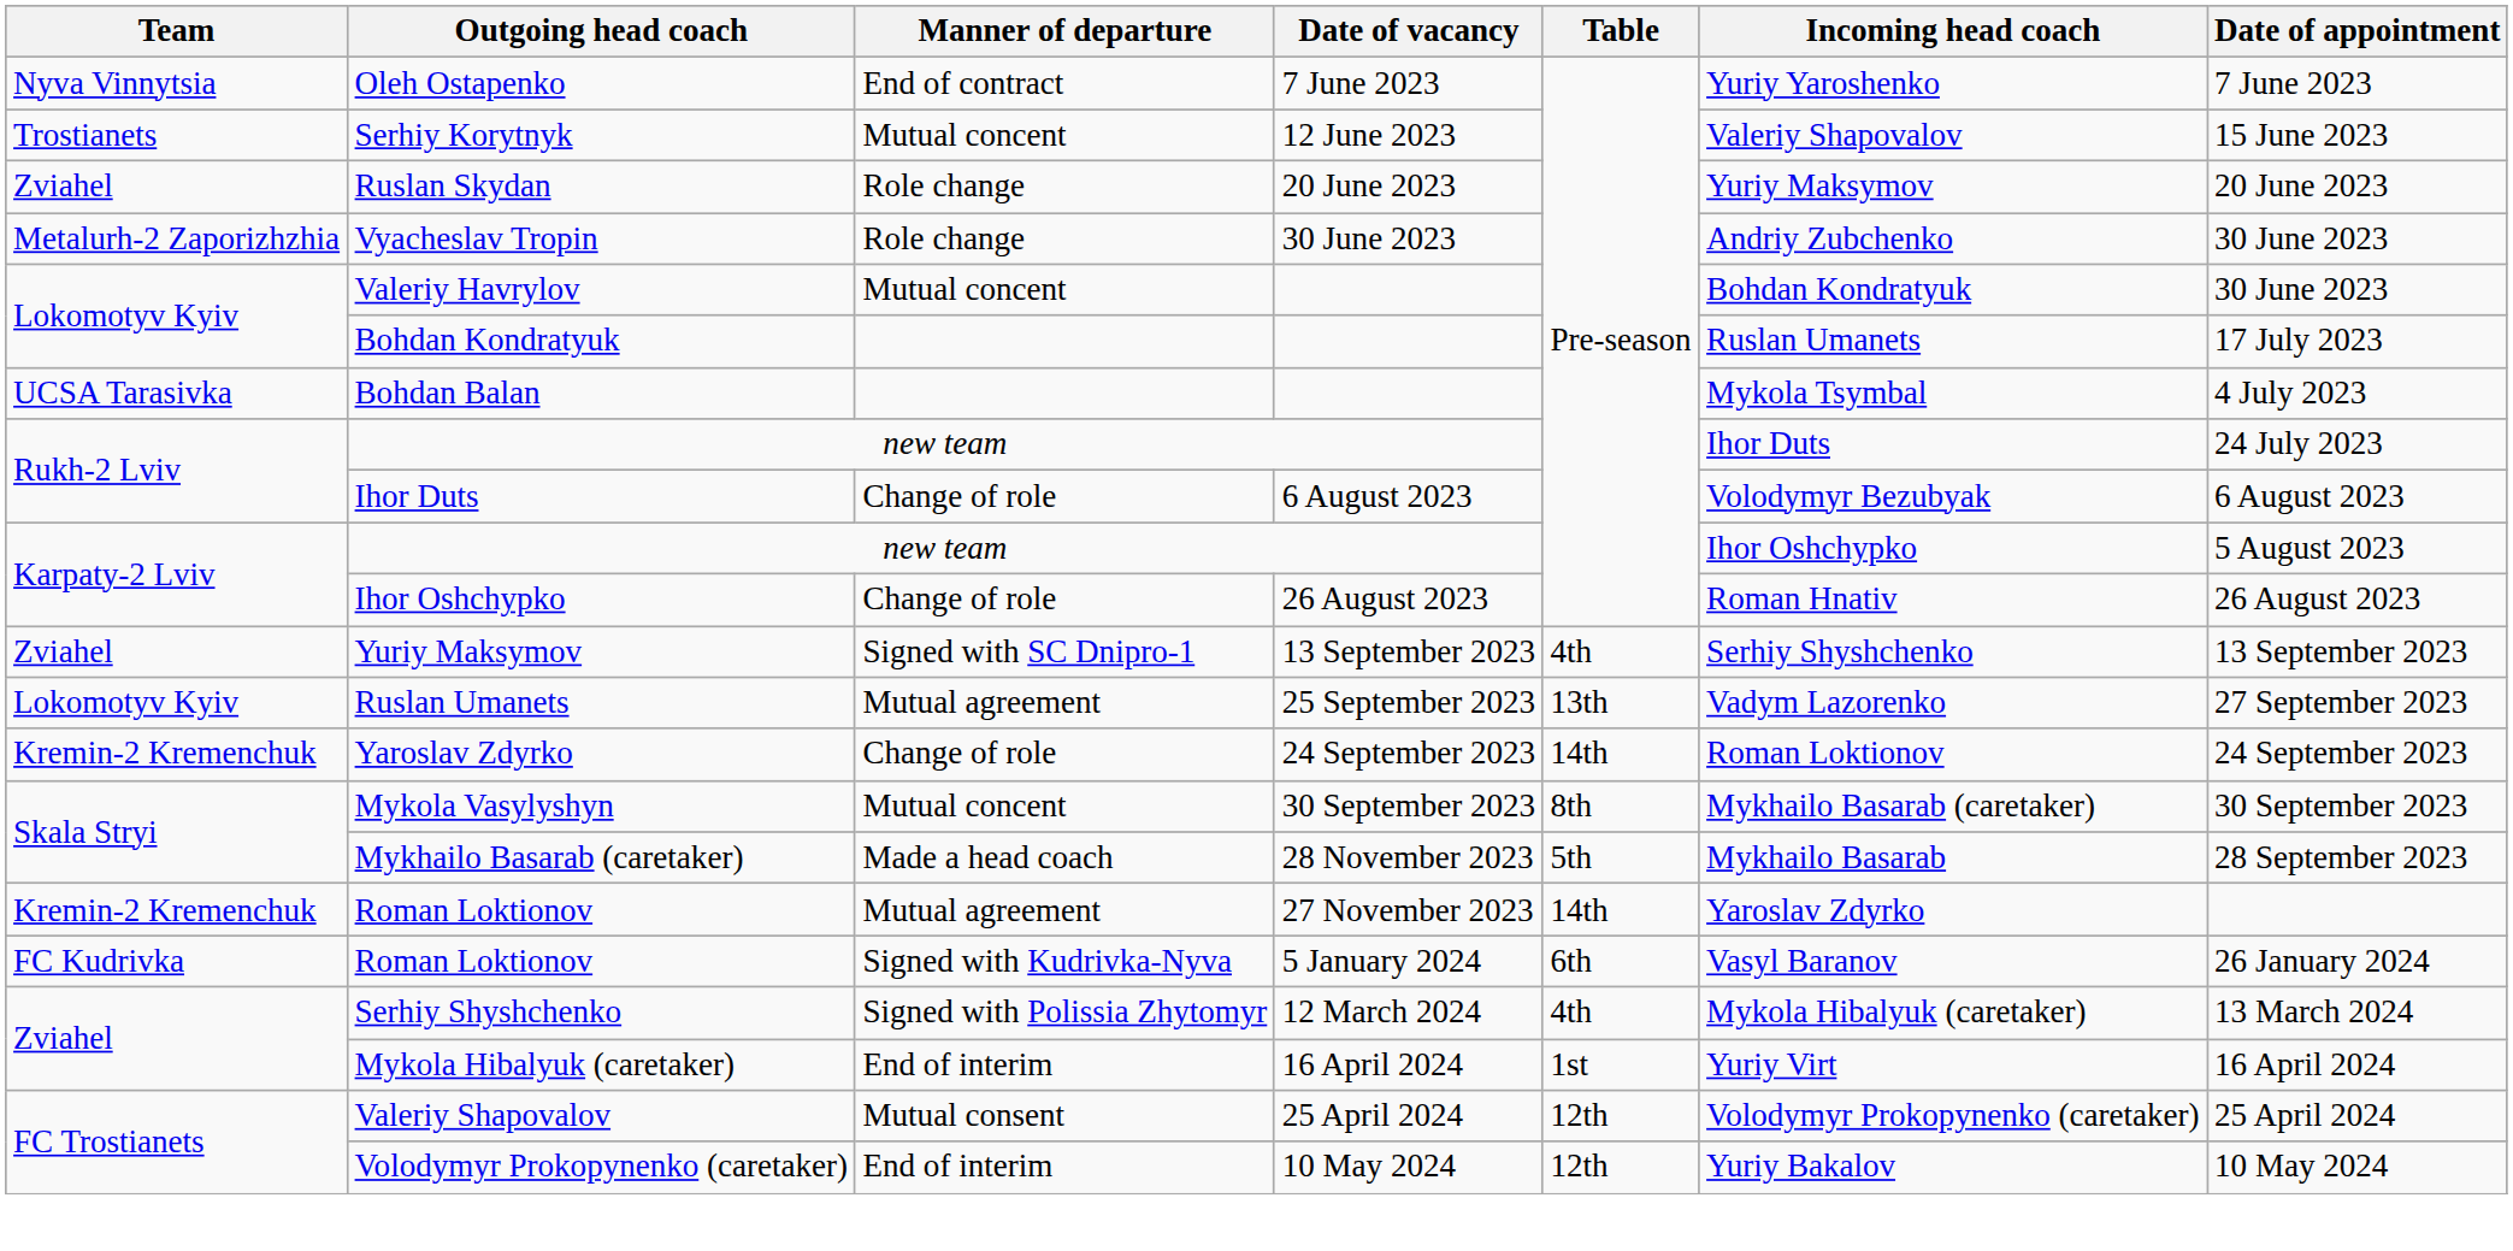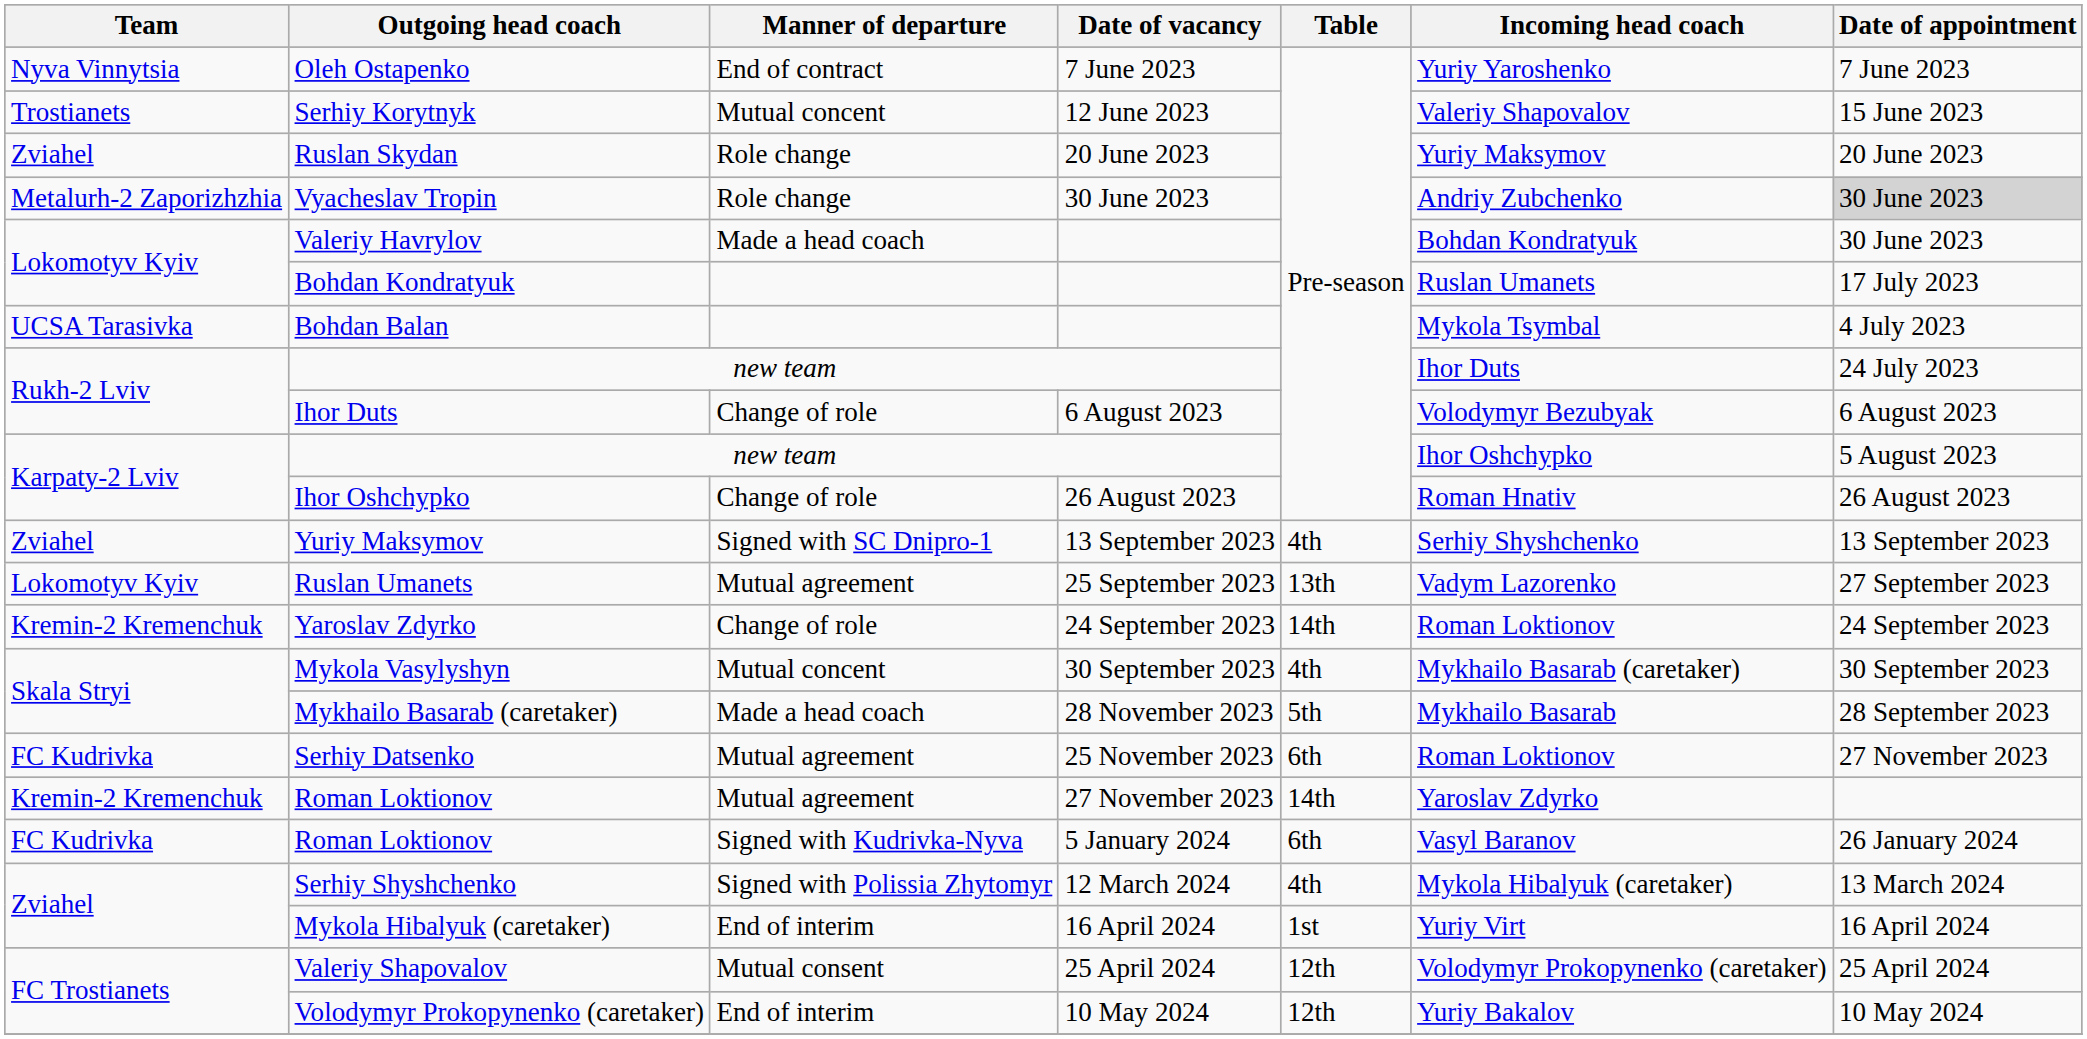 <table class="wikitable sortable">
 <tr>
 <th>Team</th>
 <th>Outgoing head coach</th>
 <th>Manner of departure</th>
 <th>Date of vacancy</th>
 <th>Table</th>
 <th>Incoming head coach</th>
 <th>Date of appointment</th>
 </tr>
 <tr>
 <td><a href='#'>Nyva Vinnytsia</a></td>
 <td><a href='#'>Oleh Ostapenko</a></td>
 <td>End of contract</td>
 <td>7 June 2023</td>
 <td rowspan=11>Pre-season</td>
 <td><a href='#'>Yuriy Yaroshenko</a></td>
 <td>7 June 2023</td>
 </tr>
 <tr>
 <td><a href='#'>Trostianets</a></td>
 <td><a href='#'>Serhiy Korytnyk</a></td>
 <td>Mutual concent</td>
 <td>12 June 2023</td>
 <td><a href='#'>Valeriy Shapovalov</a></td>
 <td>15 June 2023</td>
 </tr>
 <tr>
 <td><a href='#'>Zviahel</a></td>
 <td><a href='#'>Ruslan Skydan</a></td>
 <td>Role change</td>
 <td>20 June 2023</td>
 <td><a href='#'>Yuriy Maksymov</a></td>
 <td>20 June 2023</td>
 </tr>
 <tr>
 <td><a href='#'>Metalurh-2 Zaporizhzhia</a></td>
 <td><a href='#'>Vyacheslav Tropin</a></td>
 <td>Role change</td>
 <td>30 June 2023</td>
 <td><a href='#'>Andriy Zubchenko</a></td>
-<td>30 June 2023</td>
+<td style="background: lightgrey;">30 June 2023</td>
 </tr>
 <tr>
 <td rowspan=2><a href='#'>Lokomotyv Kyiv</a></td>
 <td><a href='#'>Valeriy Havrylov</a></td>
-<td>Mutual concent</td>
+<td>Made a head coach</td>
 <td></td>
 <td><a href='#'>Bohdan Kondratyuk</a></td>
 <td>30 June 2023</td>
 </tr>
 <tr>
 <td><a href='#'>Bohdan Kondratyuk</a></td>
 <td></td>
 <td></td>
 <td><a href='#'>Ruslan Umanets</a></td>
 <td>17 July 2023</td>
 </tr>
 <tr>
 <td><a href='#'>UCSA Tarasivka</a></td>
 <td><a href='#'>Bohdan Balan</a></td>
 <td></td>
 <td></td>
 <td><a href='#'>Mykola Tsymbal</a></td>
 <td>4 July 2023</td>
 </tr>
 <tr>
 <td rowspan=2><a href='#'>Rukh-2 Lviv</a></td>
 <td colspan=3 align=center><em>new team</em></td>
 <td><a href='#'>Ihor Duts</a></td>
 <td>24 July 2023</td>
 </tr>
 <tr>
 <td><a href='#'>Ihor Duts</a></td>
 <td>Change of role</td>
 <td>6 August 2023</td>
 <td><a href='#'>Volodymyr Bezubyak</a></td>
 <td>6 August 2023</td>
 </tr>
 <tr>
 <td rowspan=2><a href='#'>Karpaty-2 Lviv</a></td>
 <td colspan=3 align=center><em>new team</em></td>
 <td><a href='#'>Ihor Oshchypko</a></td>
 <td>5 August 2023</td>
 </tr>
 <tr>
 <td><a href='#'>Ihor Oshchypko</a></td>
 <td>Change of role</td>
 <td>26 August 2023</td>
 <td><a href='#'>Roman Hnativ</a></td>
 <td>26 August 2023</td>
 </tr>
 <tr>
 <td><a href='#'>Zviahel</a></td>
 <td><a href='#'>Yuriy Maksymov</a></td>
 <td>Signed with <a href='#'>SC Dnipro-1</a></td>
 <td>13 September 2023</td>
 <td>4th</td>
 <td><a href='#'>Serhiy Shyshchenko</a></td>
 <td>13 September 2023</td>
 </tr>
 <tr>
 <td><a href='#'>Lokomotyv Kyiv</a></td>
 <td><a href='#'>Ruslan Umanets</a></td>
 <td>Mutual agreement</td>
 <td>25 September 2023</td>
 <td>13th</td>
 <td><a href='#'>Vadym Lazorenko</a></td>
 <td>27 September 2023</td>
 </tr>
 <tr>
 <td><a href='#'>Kremin-2 Kremenchuk</a></td>
 <td><a href='#'>Yaroslav Zdyrko</a></td>
 <td>Change of role</td>
 <td>24 September 2023</td>
 <td>14th</td>
 <td><a href='#'>Roman Loktionov</a></td>
 <td>24 September 2023</td>
 </tr>
 <tr>
 <td rowspan=2><a href='#'>Skala Stryi</a></td>
 <td><a href='#'>Mykola Vasylyshyn</a></td>
 <td>Mutual concent</td>
 <td>30 September 2023</td>
-<td>8th</td>
+<td>4th</td>
 <td><a href='#'>Mykhailo Basarab</a> (caretaker)</td>
 <td>30 September 2023</td>
 </tr>
 <tr>
 <td><a href='#'>Mykhailo Basarab</a> (caretaker)</td>
 <td>Made a head coach</td>
 <td>28 November 2023</td>
 <td>5th</td>
 <td><a href='#'>Mykhailo Basarab</a></td>
 <td>28 September 2023</td>
+</tr>
+<tr>
+<td><a href='#'>FC Kudrivka</a></td>
+<td><a href='#'>Serhiy Datsenko</a></td>
+<td>Mutual agreement</td>
+<td>25 November 2023</td>
+<td>6th</td>
+<td><a href='#'>Roman Loktionov</a></td>
+<td>27 November 2023</td>
 </tr>
 <tr>
 <td><a href='#'>Kremin-2 Kremenchuk</a></td>
 <td><a href='#'>Roman Loktionov</a></td>
 <td>Mutual agreement</td>
 <td>27 November 2023</td>
 <td>14th</td>
 <td><a href='#'>Yaroslav Zdyrko</a></td>
 <td></td>
 </tr>
 <tr>
 <td><a href='#'>FC Kudrivka</a></td>
 <td><a href='#'>Roman Loktionov</a></td>
 <td>Signed with <a href='#'>Kudrivka-Nyva</a></td>
 <td>5 January 2024</td>
 <td>6th</td>
 <td><a href='#'>Vasyl Baranov</a></td>
 <td>26 January 2024</td>
 </tr>
 <tr>
 <td rowspan=2><a href='#'>Zviahel</a></td>
 <td><a href='#'>Serhiy Shyshchenko</a></td>
 <td>Signed with <a href='#'>Polissia Zhytomyr</a></td>
 <td>12 March 2024</td>
 <td>4th</td>
 <td><a href='#'>Mykola Hibalyuk</a> (caretaker)</td>
 <td>13 March 2024</td>
 </tr>
 <tr>
 <td><a href='#'>Mykola Hibalyuk</a> (caretaker)</td>
 <td>End of interim</td>
 <td>16 April 2024</td>
 <td>1st</td>
 <td><a href='#'>Yuriy Virt</a></td>
 <td>16 April 2024</td>
 </tr>
 <tr>
 <td rowspan=2><a href='#'>FC Trostianets</a></td>
 <td><a href='#'>Valeriy Shapovalov</a></td>
 <td>Mutual consent</td>
 <td>25 April 2024</td>
 <td>12th</td>
 <td><a href='#'>Volodymyr Prokopynenko</a> (caretaker)</td>
 <td>25 April 2024</td>
 </tr>
 <tr>
 <td><a href='#'>Volodymyr Prokopynenko</a> (caretaker)</td>
 <td>End of interim</td>
 <td>10 May 2024</td>
 <td>12th</td>
 <td><a href='#'>Yuriy Bakalov</a></td>
 <td>10 May 2024</td>
 </tr>
 <tr>
 </tr>
 </table>
